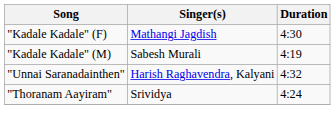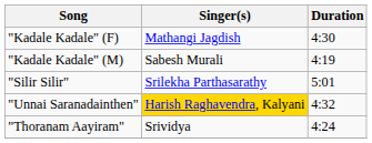 <table class="wikitable" style="font-size:95%;">
 <tr>
 <th>Song</th>
 <th>Singer(s)</th>
 <th>Duration</th>
 </tr>
 <tr>
 <td>"Kadale Kadale" (F)</td>
 <td><a href='#'>Mathangi Jagdish</a></td>
 <td>4:30</td>
 </tr>
 <tr>
 <td>"Kadale Kadale" (M)</td>
 <td>Sabesh Murali</td>
 <td>4:19</td>
 </tr>
 <tr>
+<td>"Silir Silir"</td>
+<td><a href='#'>Srilekha Parthasarathy</a></td>
+<td>5:01</td>
+</tr>
+<tr>
 <td>"Unnai Saranadainthen"</td>
-<td><a href='#'>Harish Raghavendra</a>, Kalyani</td>
+<td style="background: gold;"><a href='#'>Harish Raghavendra</a>, Kalyani</td>
 <td>4:32</td>
 </tr>
 <tr>
 <td>"Thoranam Aayiram"</td>
 <td>Srividya</td>
 <td>4:24</td>
 </tr>
 <tr>
 </tr>
 </table>
